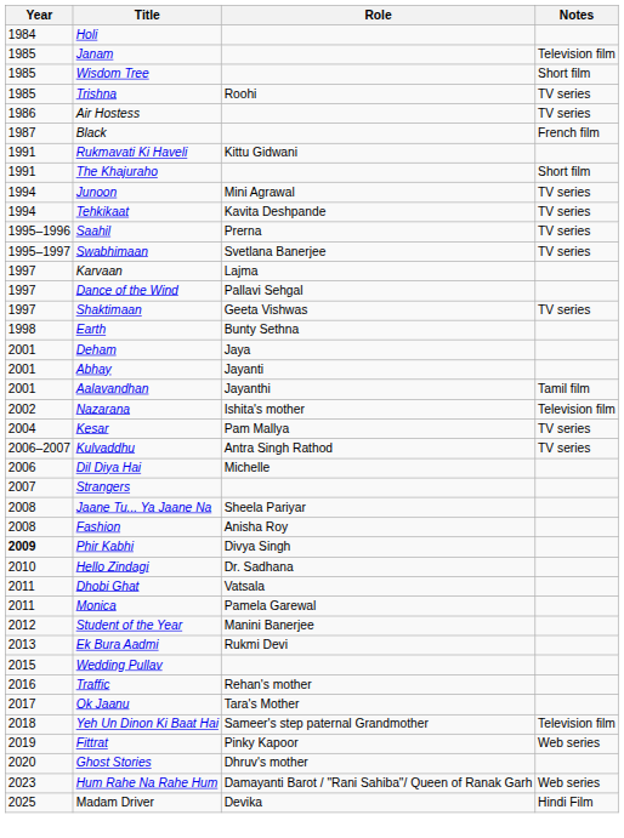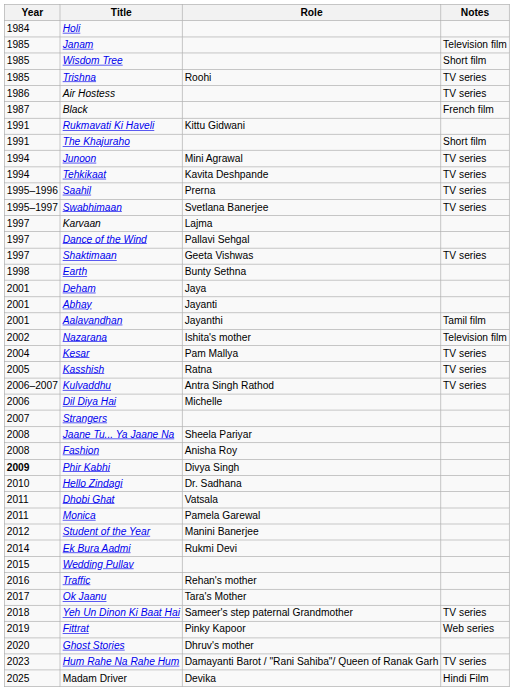 <table class="wikitable sortable">
 <tr>
 <th>Year</th>
 <th>Title</th>
 <th>Role</th>
 <th>Notes</th>
 </tr>
 <tr>
 <td>1984</td>
 <td><em><a href='#'>Holi</a></em></td>
 <td></td>
 <td></td>
 </tr>
 <tr>
 <td>1985</td>
 <td><em><a href='#'>Janam</a></em></td>
 <td></td>
 <td>Television film</td>
 </tr>
 <tr>
 <td>1985</td>
 <td><em><a href='#'>Wisdom Tree</a></em></td>
 <td></td>
 <td>Short film</td>
 </tr>
 <tr>
 <td>1985</td>
 <td><em><a href='#'>Trishna</a></em></td>
 <td>Roohi</td>
 <td>TV series</td>
 </tr>
 <tr>
 <td>1986</td>
 <td><em>Air Hostess</em></td>
 <td></td>
 <td>TV series</td>
 </tr>
 <tr>
 <td>1987</td>
 <td><em>Black</em></td>
 <td></td>
 <td>French film</td>
 </tr>
 <tr>
 <td>1991</td>
 <td><em><a href='#'>Rukmavati Ki Haveli</a></em></td>
 <td>Kittu Gidwani</td>
 <td></td>
 </tr>
 <tr>
 <td>1991</td>
 <td><em><a href='#'>The Khajuraho</a></em></td>
 <td></td>
 <td>Short film</td>
 </tr>
 <tr>
 <td>1994</td>
 <td><em><a href='#'>Junoon</a></em></td>
 <td>Mini Agrawal</td>
 <td>TV series</td>
 </tr>
 <tr>
 <td>1994</td>
 <td><em><a href='#'>Tehkikaat</a></em></td>
 <td>Kavita Deshpande</td>
 <td>TV series</td>
 </tr>
 <tr>
 <td>1995–1996</td>
 <td><em><a href='#'>Saahil</a></em></td>
 <td>Prerna</td>
 <td>TV series</td>
 </tr>
 <tr>
 <td>1995–1997</td>
 <td><em><a href='#'>Swabhimaan</a></em></td>
 <td>Svetlana Banerjee</td>
 <td>TV series</td>
 </tr>
 <tr>
 <td>1997</td>
 <td><em>Karvaan</em></td>
 <td>Lajma</td>
 <td></td>
 </tr>
 <tr>
 <td>1997</td>
 <td><em><a href='#'>Dance of the Wind</a></em></td>
 <td>Pallavi Sehgal</td>
 <td></td>
 </tr>
 <tr>
 <td>1997</td>
 <td><em><a href='#'>Shaktimaan</a></em></td>
 <td>Geeta Vishwas</td>
 <td>TV series</td>
 </tr>
 <tr>
 <td>1998</td>
 <td><em><a href='#'>Earth</a></em></td>
 <td>Bunty Sethna</td>
 <td></td>
 </tr>
 <tr>
 <td>2001</td>
 <td><em><a href='#'>Deham</a></em></td>
 <td>Jaya</td>
 <td></td>
 </tr>
 <tr>
 <td>2001</td>
 <td><em><a href='#'>Abhay</a></em></td>
 <td>Jayanti</td>
 <td></td>
 </tr>
 <tr>
 <td>2001</td>
 <td><em><a href='#'>Aalavandhan</a></em></td>
 <td>Jayanthi</td>
 <td>Tamil film</td>
 </tr>
 <tr>
 <td>2002</td>
 <td><em><a href='#'>Nazarana</a></em></td>
 <td>Ishita's mother</td>
 <td>Television film</td>
 </tr>
 <tr>
 <td>2004</td>
 <td><em><a href='#'>Kesar</a></em></td>
 <td>Pam Mallya</td>
 <td>TV series</td>
 </tr>
 <tr>
+<td>2005</td>
+<td><em><a href='#'>Kasshish</a></em></td>
+<td>Ratna</td>
+<td>TV series</td>
+</tr>
+<tr>
 <td>2006–2007</td>
 <td><em><a href='#'>Kulvaddhu</a></em></td>
 <td>Antra Singh Rathod</td>
 <td>TV series</td>
 </tr>
 <tr>
 <td>2006</td>
 <td><em><a href='#'>Dil Diya Hai</a></em></td>
 <td>Michelle</td>
 <td></td>
 </tr>
 <tr>
 <td>2007</td>
 <td><em><a href='#'>Strangers</a></em></td>
 <td></td>
 <td></td>
 </tr>
 <tr>
 <td>2008</td>
 <td><em><a href='#'>Jaane Tu... Ya Jaane Na</a></em></td>
 <td>Sheela Pariyar</td>
 <td></td>
 </tr>
 <tr>
 <td>2008</td>
 <td><em><a href='#'>Fashion</a></em></td>
 <td>Anisha Roy</td>
 <td></td>
 </tr>
 <tr>
 <td><strong>2009</strong></td>
 <td><em><a href='#'>Phir Kabhi</a></em></td>
 <td>Divya Singh</td>
 <td></td>
 </tr>
 <tr>
 <td>2010</td>
 <td><em><a href='#'>Hello Zindagi</a></em></td>
 <td>Dr. Sadhana</td>
 <td></td>
 </tr>
 <tr>
 <td>2011</td>
 <td><em><a href='#'>Dhobi Ghat</a></em></td>
 <td>Vatsala</td>
 <td></td>
 </tr>
 <tr>
 <td>2011</td>
 <td><em><a href='#'>Monica</a></em></td>
 <td>Pamela Garewal</td>
 <td></td>
 </tr>
 <tr>
 <td>2012</td>
 <td><em><a href='#'>Student of the Year</a></em></td>
 <td>Manini Banerjee</td>
 <td></td>
 </tr>
 <tr>
-<td>2013</td>
+<td>2014</td>
 <td><em><a href='#'>Ek Bura Aadmi</a></em></td>
 <td>Rukmi Devi</td>
 <td></td>
 </tr>
 <tr>
 <td>2015</td>
 <td><em><a href='#'>Wedding Pullav</a></em></td>
 <td></td>
 <td></td>
 </tr>
 <tr>
 <td>2016</td>
 <td><em><a href='#'>Traffic</a></em></td>
 <td>Rehan's mother</td>
 <td></td>
 </tr>
 <tr>
 <td>2017</td>
 <td><em><a href='#'>Ok Jaanu</a></em></td>
 <td>Tara's Mother</td>
 <td></td>
 </tr>
 <tr>
 <td>2018</td>
 <td><em><a href='#'>Yeh Un Dinon Ki Baat Hai</a></em></td>
 <td>Sameer's step paternal Grandmother</td>
-<td>Television film</td>
+<td>TV series</td>
 </tr>
 <tr>
 <td>2019</td>
 <td><em><a href='#'>Fittrat</a></em></td>
 <td>Pinky Kapoor</td>
 <td>Web series</td>
 </tr>
 <tr>
 <td>2020</td>
 <td><em><a href='#'>Ghost Stories</a></em></td>
 <td>Dhruv's mother</td>
 <td></td>
 </tr>
 <tr>
 <td>2023</td>
 <td><em><a href='#'>Hum Rahe Na Rahe Hum</a></em></td>
 <td>Damayanti Barot / "Rani Sahiba"/ Queen of Ranak Garh</td>
-<td>Web series</td>
+<td>TV series</td>
 </tr>
 <tr>
 <td>2025</td>
 <td>Madam Driver</td>
 <td>Devika</td>
 <td>Hindi Film</td>
 </tr>
 </table>
